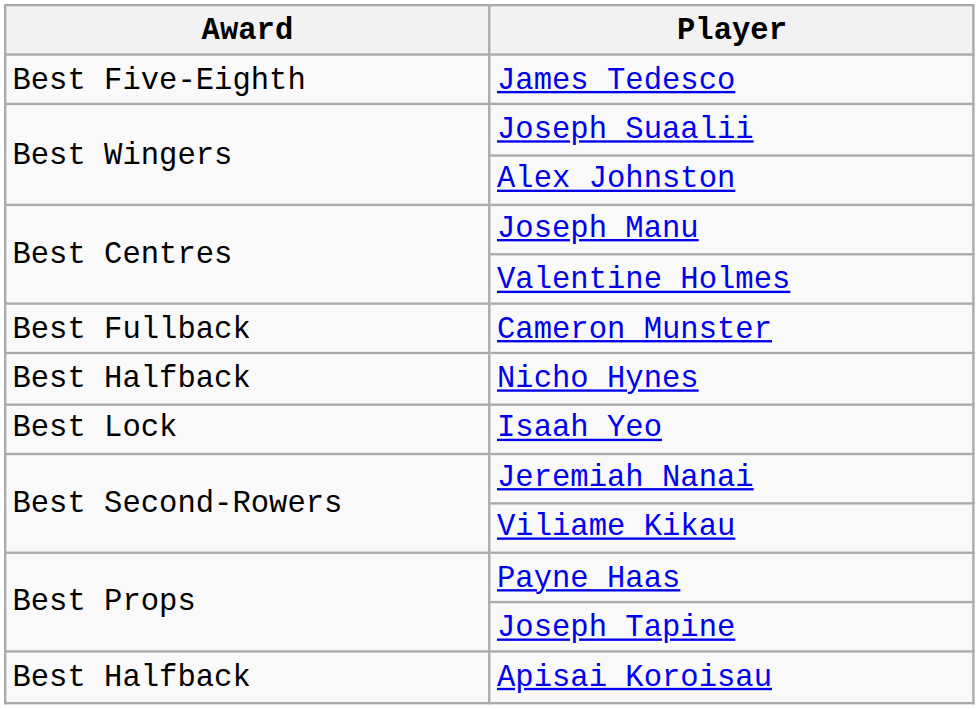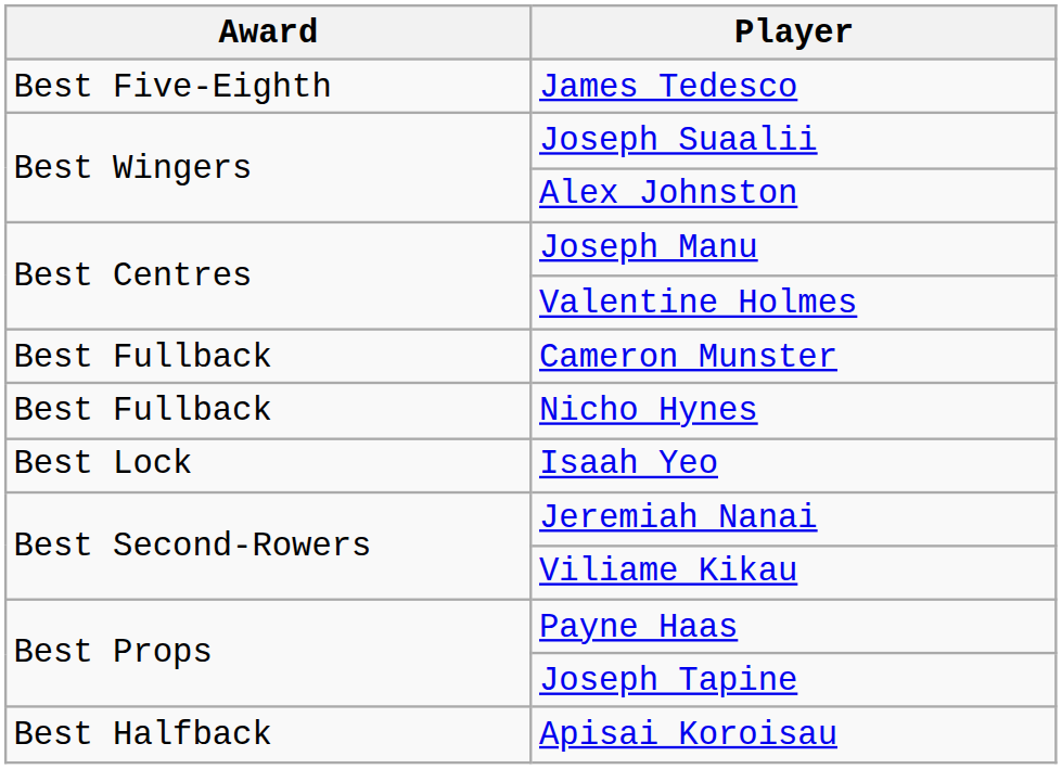 <table class="wikitable">
 <tr>
 <th width="200">Award</th>
 <th width="200">Player</th>
 </tr>
 <tr>
 <td>Best Five-Eighth</td>
 <td> <a href='#'>James Tedesco</a></td>
 </tr>
 <tr>
 <td rowspan="2">Best Wingers</td>
 <td> <a href='#'>Joseph Suaalii</a></td>
 </tr>
 <tr>
 <td> <a href='#'>Alex Johnston</a></td>
 </tr>
 <tr>
 <td rowspan="2">Best Centres</td>
 <td> <a href='#'>Joseph Manu</a></td>
 </tr>
 <tr>
 <td> <a href='#'>Valentine Holmes</a></td>
 </tr>
 <tr>
 <td>Best Fullback</td>
 <td> <a href='#'>Cameron Munster</a></td>
 </tr>
 <tr>
-<td>Best Halfback</td>
+<td>Best Fullback</td>
 <td> <a href='#'>Nicho Hynes</a></td>
 </tr>
 <tr>
 <td>Best Lock</td>
 <td> <a href='#'>Isaah Yeo</a></td>
 </tr>
 <tr>
 <td rowspan="2">Best Second-Rowers</td>
 <td> <a href='#'>Jeremiah Nanai</a></td>
 </tr>
 <tr>
 <td> <a href='#'>Viliame Kikau</a></td>
 </tr>
 <tr>
 <td rowspan="2">Best Props</td>
 <td> <a href='#'>Payne Haas</a></td>
 </tr>
 <tr>
 <td> <a href='#'>Joseph Tapine</a></td>
 </tr>
 <tr>
 <td>Best Halfback</td>
 <td> <a href='#'>Apisai Koroisau</a></td>
 </tr>
 </table>
